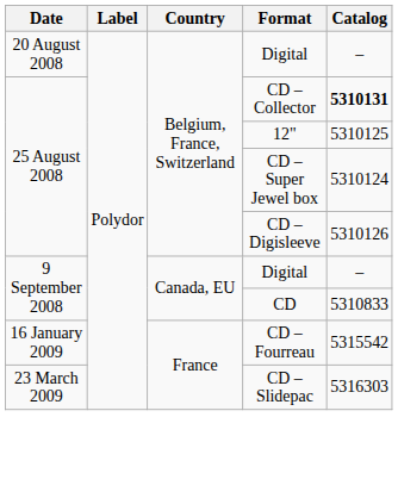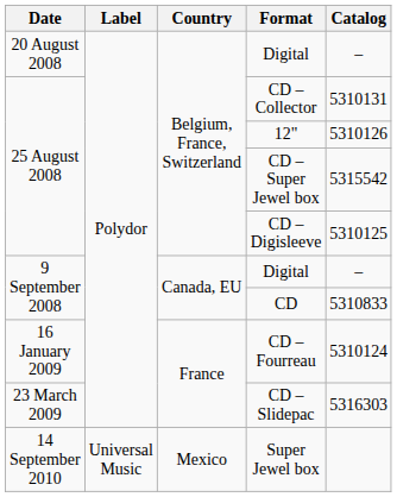 <table class="wikitable" style="width:60%;">
 <tr>
 <th>Date</th>
 <th>Label</th>
 <th>Country</th>
 <th>Format</th>
 <th>Catalog</th>
 </tr>
 <tr>
 <td align=center>20 August 2008</td>
 <td rowspan="9" style="text-align:center;">Polydor</td>
 <td rowspan="5" style="text-align:center;">Belgium, France, Switzerland</td>
 <td align=center>Digital</td>
 <td align=center>–</td>
 </tr>
 <tr>
 <td rowspan="4" style="text-align:center;">25 August 2008</td>
 <td align=center>CD – Collector</td>
-<td align=center><strong>5310131</strong></td>
+<td align=center>5310131</td>
 </tr>
 <tr>
 <td align=center>12"</td>
-<td align=center>5310125</td>
+<td align=center>5310126</td>
 </tr>
 <tr>
 <td align=center>CD – Super Jewel box</td>
-<td align=center>5310124</td>
+<td align=center>5315542</td>
 </tr>
 <tr>
 <td align=center>CD – Digisleeve</td>
-<td align=center>5310126</td>
+<td align=center>5310125</td>
 </tr>
 <tr>
 <td rowspan="2" style="text-align:center;">9 September 2008</td>
 <td rowspan="2" style="text-align:center;">Canada, EU</td>
 <td align=center>Digital</td>
 <td align=center>–</td>
 </tr>
 <tr>
 <td align=center>CD</td>
 <td align=center>5310833</td>
 </tr>
 <tr>
 <td align=center>16 January 2009</td>
 <td rowspan="2" style="text-align:center;">France</td>
 <td align=center>CD – Fourreau</td>
-<td align=center>5315542</td>
+<td align=center>5310124</td>
 </tr>
 <tr>
 <td align=center>23 March 2009</td>
 <td align=center>CD – Slidepac</td>
 <td align=center>5316303</td>
 </tr>
+<tr>
+<td align=center>14 September 2010</td>
+<td align=center>Universal Music</td>
+<td align=center>Mexico</td>
+<td align=center>Super Jewel box</td>
+<td align=center></td>
+</tr>
 </table>
